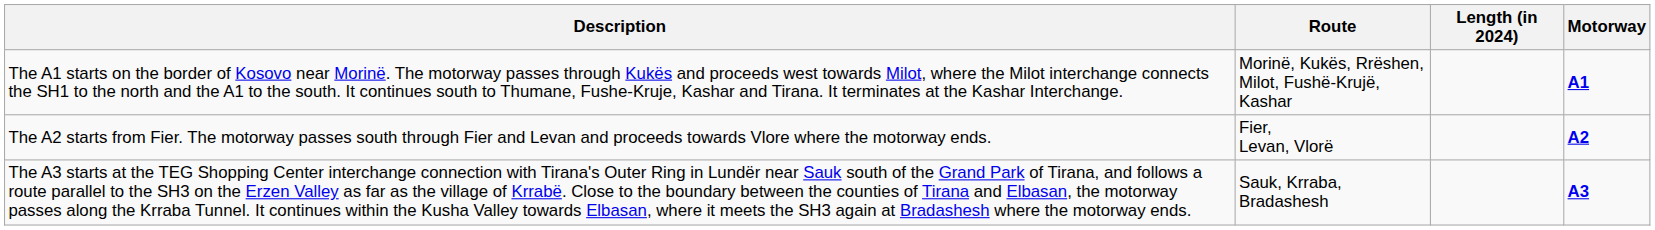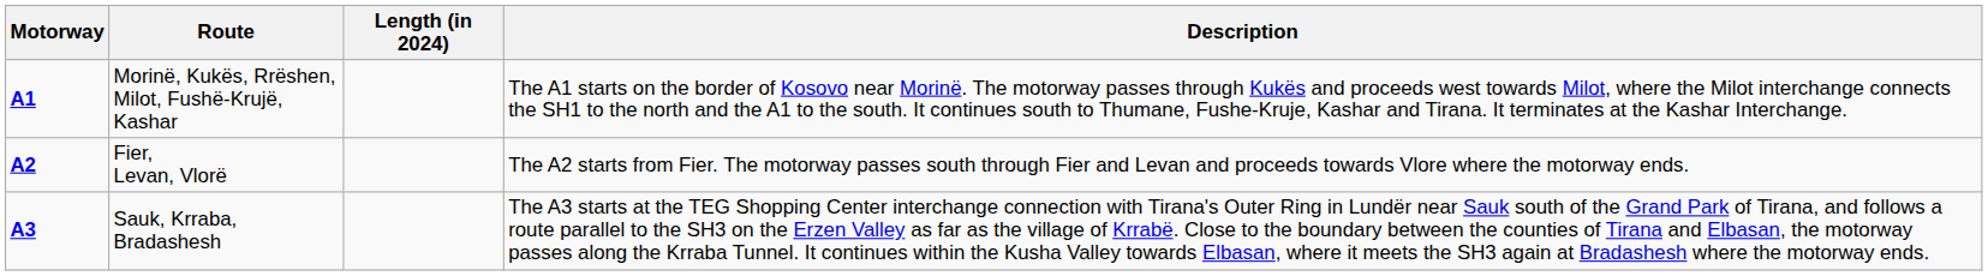 <table class="wikitable">
 <tr>
-<th>Description</th>
+<th>Motorway</th>
 <th>Route</th>
 <th width=120>Length (in 2024)</th>
-<th>Motorway</th>
+<th>Description</th>
 </tr>
 <tr>
-<td>The A1 starts on the border of <a href='#'>Kosovo</a> near <a href='#'>Morinë</a>. The motorway passes through <a href='#'>Kukës</a> and proceeds west towards <a href='#'>Milot</a>, where the Milot interchange connects the SH1 to the north and the A1 to the south. It continues south to Thumane, Fushe-Kruje, Kashar and Tirana. It terminates at the Kashar Interchange.</td>
+<td> <strong><a href='#'>A1</a></strong></td>
 <td>Morinë, Kukës, Rrëshen, Milot, Fushë-Krujë, Kashar</td>
 <td></td>
-<td> <strong><a href='#'>A1</a></strong></td>
+<td>The A1 starts on the border of <a href='#'>Kosovo</a> near <a href='#'>Morinë</a>. The motorway passes through <a href='#'>Kukës</a> and proceeds west towards <a href='#'>Milot</a>, where the Milot interchange connects the SH1 to the north and the A1 to the south. It continues south to Thumane, Fushe-Kruje, Kashar and Tirana. It terminates at the Kashar Interchange.</td>
 </tr>
 <tr>
-<td>The A2 starts from Fier. The motorway passes south through Fier and Levan and proceeds towards Vlore where the motorway ends.</td>
+<td> <strong><a href='#'>A2</a></strong></td>
 <td>Fier,<br> Levan, Vlorë</td>
 <td></td>
-<td> <strong><a href='#'>A2</a></strong></td>
+<td>The A2 starts from Fier. The motorway passes south through Fier and Levan and proceeds towards Vlore where the motorway ends.</td>
 </tr>
 <tr>
-<td>The A3 starts at the TEG Shopping Center interchange connection with Tirana's Outer Ring in Lundër near <a href='#'>Sauk</a> south of the <a href='#'>Grand Park</a> of Tirana, and follows a route parallel to the SH3 on the <a href='#'>Erzen Valley</a> as far as the village of <a href='#'>Krrabë</a>. Close to the boundary between the counties of <a href='#'>Tirana</a> and <a href='#'>Elbasan</a>, the motorway passes along the Krraba Tunnel. It continues within the Kusha Valley towards <a href='#'>Elbasan</a>, where it meets the SH3 again at <a href='#'>Bradashesh</a> where the motorway ends.</td>
+<td> <strong><a href='#'>A3</a></strong></td>
 <td>Sauk, Krraba, Bradashesh</td>
 <td></td>
-<td> <strong><a href='#'>A3</a></strong></td>
+<td>The A3 starts at the TEG Shopping Center interchange connection with Tirana's Outer Ring in Lundër near <a href='#'>Sauk</a> south of the <a href='#'>Grand Park</a> of Tirana, and follows a route parallel to the SH3 on the <a href='#'>Erzen Valley</a> as far as the village of <a href='#'>Krrabë</a>. Close to the boundary between the counties of <a href='#'>Tirana</a> and <a href='#'>Elbasan</a>, the motorway passes along the Krraba Tunnel. It continues within the Kusha Valley towards <a href='#'>Elbasan</a>, where it meets the SH3 again at <a href='#'>Bradashesh</a> where the motorway ends.</td>
 </tr>
 </table>
